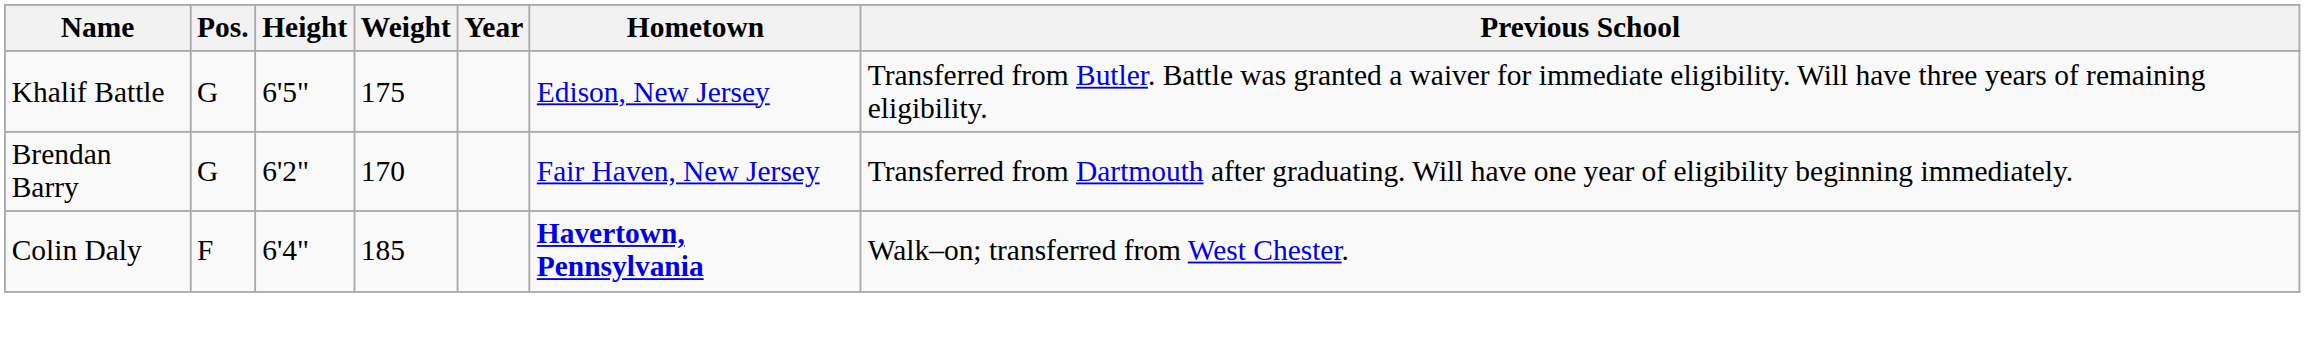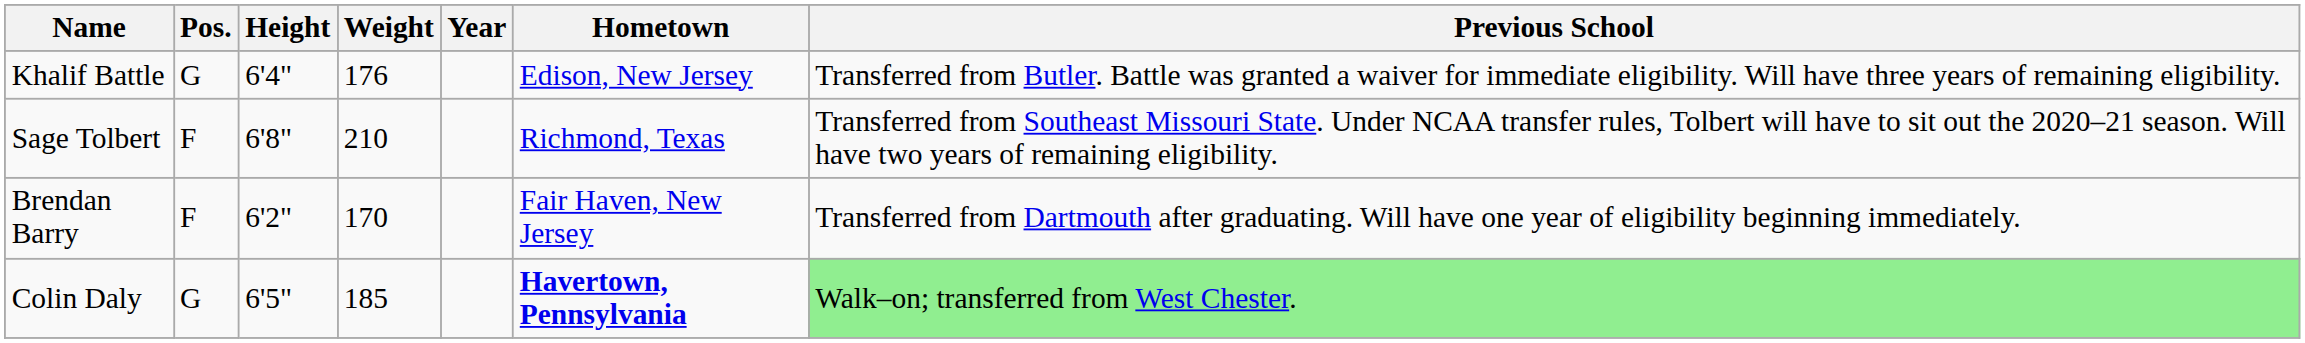 <table class="wikitable sortable" border="1">
 <tr>
 <th>Name</th>
 <th>Pos.</th>
 <th>Height</th>
 <th>Weight</th>
 <th>Year</th>
 <th>Hometown</th>
 <th class="unsortable">Previous School</th>
 </tr>
 <tr>
 <td>Khalif Battle</td>
 <td>G</td>
-<td>6'5"</td>
-<td>175</td>
+<td>6'4"</td>
+<td>176</td>
 <td></td>
 <td><a href='#'>Edison, New Jersey</a></td>
 <td>Transferred from <a href='#'>Butler</a>. Battle was granted a waiver for immediate eligibility. Will have three years of remaining eligibility.</td>
 </tr>
 <tr>
+<td>Sage Tolbert</td>
+<td>F</td>
+<td>6'8"</td>
+<td>210</td>
+<td></td>
+<td><a href='#'>Richmond, Texas</a></td>
+<td>Transferred from <a href='#'>Southeast Missouri State</a>. Under NCAA transfer rules, Tolbert will have to sit out the 2020–21 season. Will have two years of remaining eligibility.</td>
+</tr>
+<tr>
 <td>Brendan Barry</td>
-<td>G</td>
+<td>F</td>
 <td>6'2"</td>
 <td>170</td>
 <td></td>
 <td><a href='#'>Fair Haven, New Jersey</a></td>
 <td>Transferred from <a href='#'>Dartmouth</a> after graduating. Will have one year of eligibility beginning immediately.</td>
 </tr>
 <tr>
 <td>Colin Daly</td>
-<td>F</td>
-<td>6'4"</td>
+<td>G</td>
+<td>6'5"</td>
 <td>185</td>
 <td></td>
 <td><strong><a href='#'>Havertown, Pennsylvania</a></strong></td>
-<td>Walk–on; transferred from <a href='#'>West Chester</a>.</td>
+<td style="background: lightgreen;">Walk–on; transferred from <a href='#'>West Chester</a>.</td>
 </tr>
 </table>
